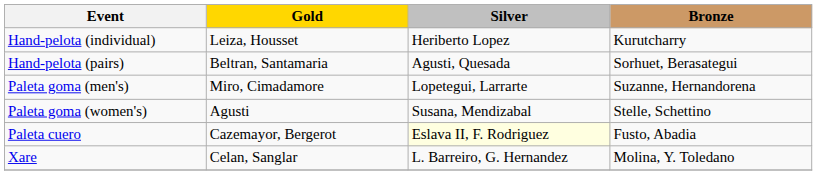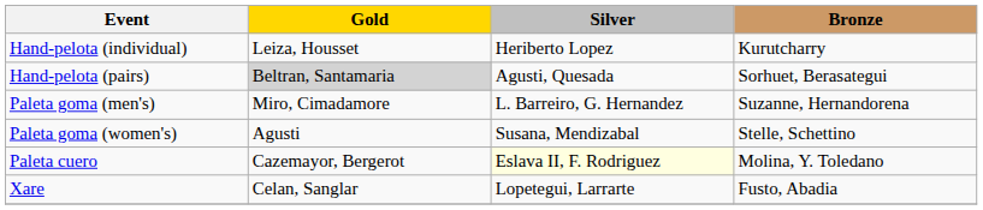 <table class="wikitable" style="max-width: 23cm; width: 100%">
 <tr>
 <th scope="col">Event</th>
 <th scope="col" style="background-color:gold; width:25%">Gold</th>
 <th scope="col" style="background-color:silver; width:25%; width:25%">Silver</th>
 <th scope="col" style="background-color:#cc9966; width:25%">Bronze</th>
 </tr>
 <tr>
 <td><a href='#'>Hand-pelota</a> (individual)</td>
 <td> Leiza, Housset</td>
 <td> Heriberto Lopez</td>
 <td> Kurutcharry</td>
 </tr>
 <tr>
 <td><a href='#'>Hand-pelota</a> (pairs)</td>
-<td> Beltran, Santamaria</td>
+<td style="background: lightgrey;"> Beltran, Santamaria</td>
 <td> Agusti, Quesada</td>
 <td> Sorhuet, Berasategui</td>
 </tr>
 <tr>
 <td><a href='#'>Paleta goma</a> (men's)</td>
 <td> Miro, Cimadamore</td>
-<td> Lopetegui, Larrarte</td>
+<td> L. Barreiro, G. Hernandez</td>
 <td> Suzanne, Hernandorena</td>
 </tr>
 <tr>
 <td><a href='#'>Paleta goma</a> (women's)</td>
 <td> Agusti</td>
 <td> Susana, Mendizabal</td>
 <td> Stelle, Schettino</td>
 </tr>
 <tr>
 <td><a href='#'>Paleta cuero</a></td>
 <td> Cazemayor, Bergerot</td>
 <td style="background: lightyellow;"> Eslava II, F. Rodriguez</td>
-<td> Fusto, Abadia</td>
+<td> Molina, Y. Toledano</td>
 </tr>
 <tr>
 <td><a href='#'>Xare</a></td>
 <td> Celan, Sanglar</td>
-<td> L. Barreiro, G. Hernandez</td>
-<td> Molina, Y. Toledano</td>
+<td> Lopetegui, Larrarte</td>
+<td> Fusto, Abadia</td>
 </tr>
 <tr>
 </tr>
 </table>
